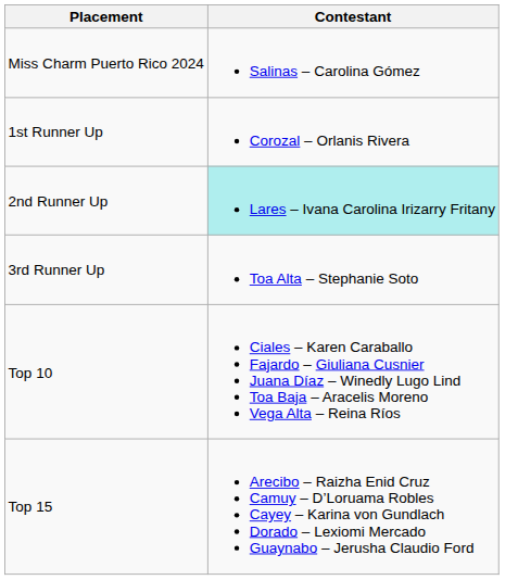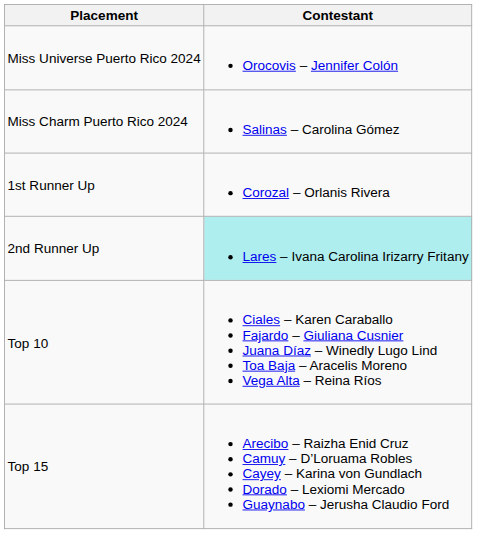 <table class="wikitable sortable" style="font-size: 95%;">
 <tr>
 <th>Placement</th>
 <th>Contestant</th>
+</tr>
+<tr>
+<td>Miss Universe Puerto Rico 2024</td>
+<td><br><ul><li><a href='#'>Orocovis</a> – <a href='#'>Jennifer Colón</a></li></ul></td>
 </tr>
 <tr>
 <td>Miss Charm Puerto Rico 2024</td>
 <td><br><ul><li><a href='#'>Salinas</a> – Carolina Gómez</li></ul></td>
 </tr>
 <tr>
 <td>1st Runner Up</td>
 <td><br><ul><li><a href='#'>Corozal</a> – Orlanis Rivera</li></ul></td>
 </tr>
 <tr>
 <td>2nd Runner Up</td>
 <td style="background: paleturquoise;"><br><ul><li><a href='#'>Lares</a> – Ivana Carolina Irizarry Fritany</li></ul></td>
 </tr>
 <tr>
-<td>3rd Runner Up</td>
-<td><br><ul><li><a href='#'>Toa Alta</a> – Stephanie Soto</li></ul></td>
-</tr>
-<tr>
 <td>Top 10</td>
 <td><br><ul><li><a href='#'>Ciales</a> – Karen Caraballo</li><li><a href='#'>Fajardo</a> – <a href='#'>Giuliana Cusnier</a></li><li><a href='#'>Juana Díaz</a> – Winedly Lugo Lind</li><li><a href='#'>Toa Baja</a> – Aracelis Moreno</li><li><a href='#'>Vega Alta</a> – Reina Ríos</li></ul></td>
 </tr>
 <tr>
 <td>Top 15</td>
 <td><br><ul><li><a href='#'>Arecibo</a> –  Raizha Enid Cruz</li><li><a href='#'>Camuy</a> –  D’Loruama Robles</li><li><a href='#'>Cayey</a> –  Karina von Gundlach</li><li><a href='#'>Dorado</a> – Lexiomi Mercado</li><li><a href='#'>Guaynabo</a> – Jerusha Claudio Ford</li></ul></td>
 </tr>
 </table>
